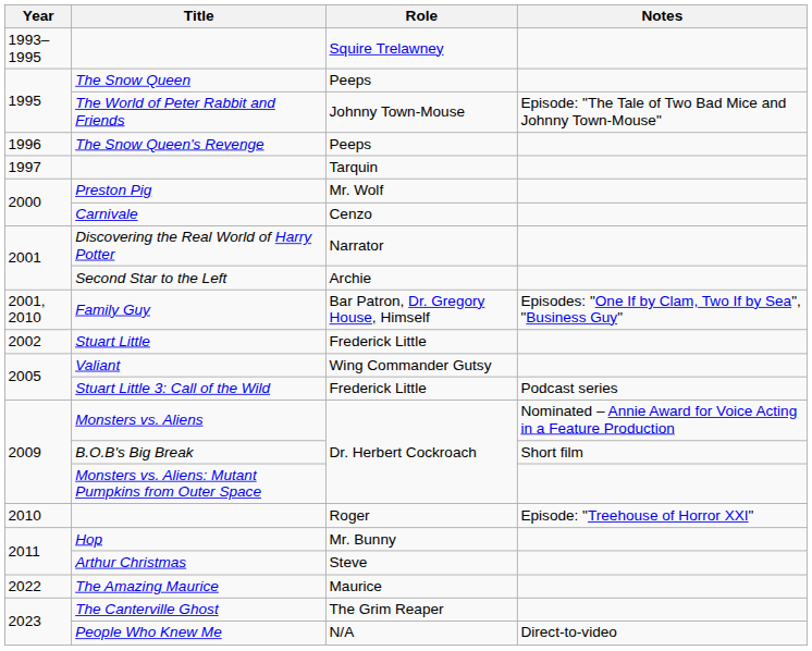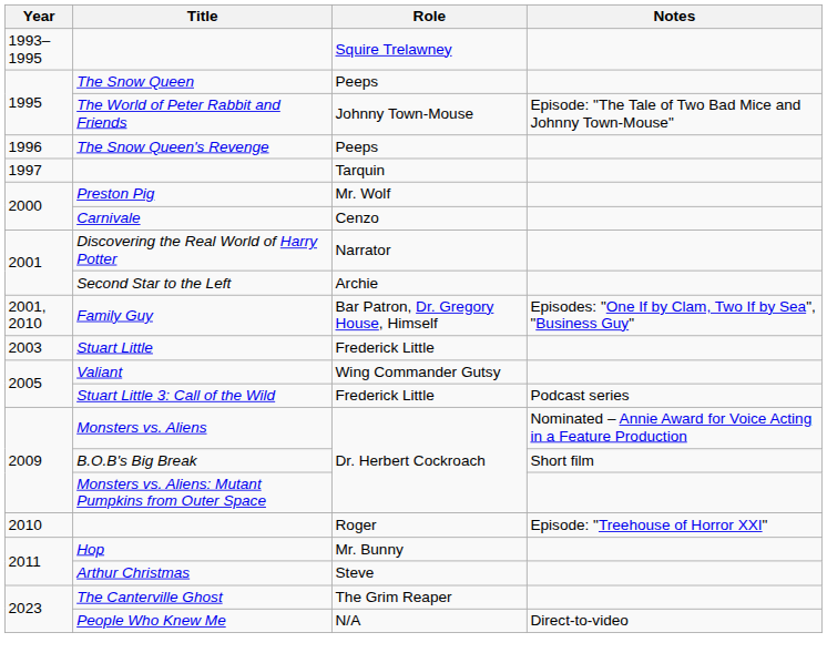 <table class="wikitable sortable">
 <tr>
 <th>Year</th>
 <th>Title</th>
 <th>Role</th>
 <th>Notes</th>
 </tr>
 <tr>
 <td>1993–1995</td>
 <td><em></em></td>
 <td><a href='#'>Squire Trelawney</a></td>
 <td></td>
 </tr>
 <tr>
 <td rowspan="2">1995</td>
 <td><em><a href='#'>The Snow Queen</a></em></td>
 <td>Peeps</td>
 <td></td>
 </tr>
 <tr>
 <td><em><a href='#'>The World of Peter Rabbit and Friends</a></em></td>
 <td>Johnny Town-Mouse</td>
 <td>Episode: "The Tale of Two Bad Mice and Johnny Town-Mouse"</td>
 </tr>
 <tr>
 <td>1996</td>
 <td><em><a href='#'>The Snow Queen's Revenge</a></em></td>
 <td>Peeps</td>
 <td></td>
 </tr>
 <tr>
 <td>1997</td>
 <td><em></em></td>
 <td>Tarquin</td>
 <td></td>
 </tr>
 <tr>
 <td rowspan="2">2000</td>
 <td><em><a href='#'>Preston Pig</a></em></td>
 <td>Mr. Wolf</td>
 <td></td>
 </tr>
 <tr>
 <td><em><a href='#'>Carnivale</a></em></td>
 <td>Cenzo</td>
 <td></td>
 </tr>
 <tr>
 <td rowspan="2">2001</td>
 <td><em>Discovering the Real World of <a href='#'>Harry Potter</a></em></td>
 <td>Narrator</td>
 <td></td>
 </tr>
 <tr>
 <td><em>Second Star to the Left</em></td>
 <td>Archie</td>
 <td></td>
 </tr>
 <tr>
 <td>2001, 2010</td>
 <td><em><a href='#'>Family Guy</a></em></td>
 <td>Bar Patron, <a href='#'>Dr. Gregory House</a>, Himself</td>
 <td>Episodes: "<a href='#'>One If by Clam, Two If by Sea</a>", "<a href='#'>Business Guy</a>"</td>
 </tr>
 <tr>
-<td>2002</td>
+<td>2003</td>
 <td><em><a href='#'>Stuart Little</a></em></td>
 <td>Frederick Little</td>
 <td></td>
 </tr>
 <tr>
 <td rowspan="2">2005</td>
 <td><em><a href='#'>Valiant</a></em></td>
 <td>Wing Commander Gutsy</td>
 <td></td>
 </tr>
 <tr>
 <td><em><a href='#'>Stuart Little 3: Call of the Wild</a></em></td>
 <td>Frederick Little</td>
 <td>Podcast series</td>
 </tr>
 <tr>
 <td rowspan="3">2009</td>
 <td><em><a href='#'>Monsters vs. Aliens</a></em></td>
 <td rowspan="3">Dr. Herbert Cockroach</td>
 <td>Nominated – <a href='#'>Annie Award for Voice Acting in a Feature Production</a></td>
 </tr>
 <tr>
 <td><em>B.O.B's Big Break</em></td>
 <td>Short film</td>
 </tr>
 <tr>
 <td><em><a href='#'>Monsters vs. Aliens: Mutant Pumpkins from Outer Space</a></em></td>
 <td></td>
 </tr>
 <tr>
 <td>2010</td>
 <td><em></em></td>
 <td>Roger</td>
 <td>Episode: "<a href='#'>Treehouse of Horror XXI</a>"</td>
 </tr>
 <tr>
 <td rowspan="2">2011</td>
 <td><em><a href='#'>Hop</a></em></td>
 <td>Mr. Bunny</td>
 <td></td>
 </tr>
 <tr>
 <td><em><a href='#'>Arthur Christmas</a></em></td>
 <td>Steve</td>
 <td></td>
 </tr>
 <tr>
-<td>2022</td>
-<td><em><a href='#'>The Amazing Maurice</a></em></td>
-<td>Maurice</td>
-<td></td>
-</tr>
-<tr>
 <td rowspan="2">2023</td>
 <td><em><a href='#'>The Canterville Ghost</a></em></td>
 <td>The Grim Reaper</td>
 <td></td>
 </tr>
 <tr>
 <td><em><a href='#'>People Who Knew Me</a></em></td>
 <td>N/A</td>
 <td>Direct-to-video</td>
 </tr>
 </table>
